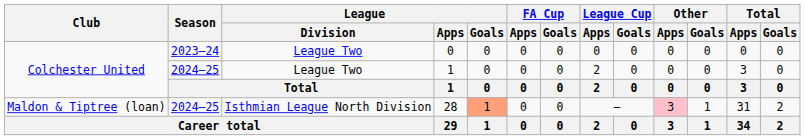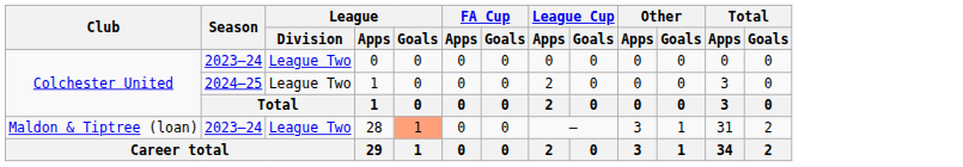 <table class="wikitable" style="text-align: center">
 <tr>
 <th rowspan="2">Club</th>
 <th rowspan="2">Season</th>
 <th colspan="3">League</th>
 <th colspan="2"><a href='#'>FA Cup</a></th>
 <th colspan="2"><a href='#'>League Cup</a></th>
 <th colspan="2">Other</th>
 <th colspan="2">Total</th>
 </tr>
 <tr>
 <th>Division</th>
 <th>Apps</th>
 <th>Goals</th>
 <th>Apps</th>
 <th>Goals</th>
 <th>Apps</th>
 <th>Goals</th>
 <th>Apps</th>
 <th>Goals</th>
 <th>Apps</th>
 <th>Goals</th>
 </tr>
 <tr>
 <td rowspan="3"><a href='#'>Colchester United</a></td>
 <td><a href='#'>2023–24</a></td>
 <td><a href='#'>League Two</a></td>
 <td>0</td>
 <td>0</td>
 <td>0</td>
 <td>0</td>
 <td>0</td>
 <td>0</td>
 <td>0</td>
 <td>0</td>
 <td>0</td>
 <td>0</td>
 </tr>
 <tr>
 <td><a href='#'>2024–25</a></td>
 <td>League Two</td>
 <td>1</td>
 <td>0</td>
 <td>0</td>
 <td>0</td>
 <td>2</td>
 <td>0</td>
 <td>0</td>
 <td>0</td>
 <td>3</td>
 <td>0</td>
 </tr>
 <tr>
 <th colspan="2">Total</th>
 <th>1</th>
 <th>0</th>
 <th>0</th>
 <th>0</th>
 <th>2</th>
 <th>0</th>
 <th>0</th>
 <th>0</th>
 <th>3</th>
 <th>0</th>
 </tr>
 <tr>
 <td><a href='#'>Maldon & Tiptree</a> (loan)</td>
-<td><a href='#'>2024–25</a></td>
-<td><a href='#'>Isthmian League</a> North Division</td>
+<td><a href='#'>2023–24</a></td>
+<td><a href='#'>League Two</a></td>
 <td>28</td>
 <td style="background: lightsalmon;">1</td>
 <td>0</td>
 <td>0</td>
 <td colspan="2">—</td>
-<td style="background: pink;">3</td>
+<td>3</td>
 <td>1</td>
 <td>31</td>
 <td>2</td>
 </tr>
 <tr>
 <th colspan="3">Career total</th>
 <th>29</th>
 <th>1</th>
 <th>0</th>
 <th>0</th>
 <th>2</th>
 <th>0</th>
 <th>3</th>
 <th>1</th>
 <th>34</th>
 <th>2</th>
 </tr>
 </table>
